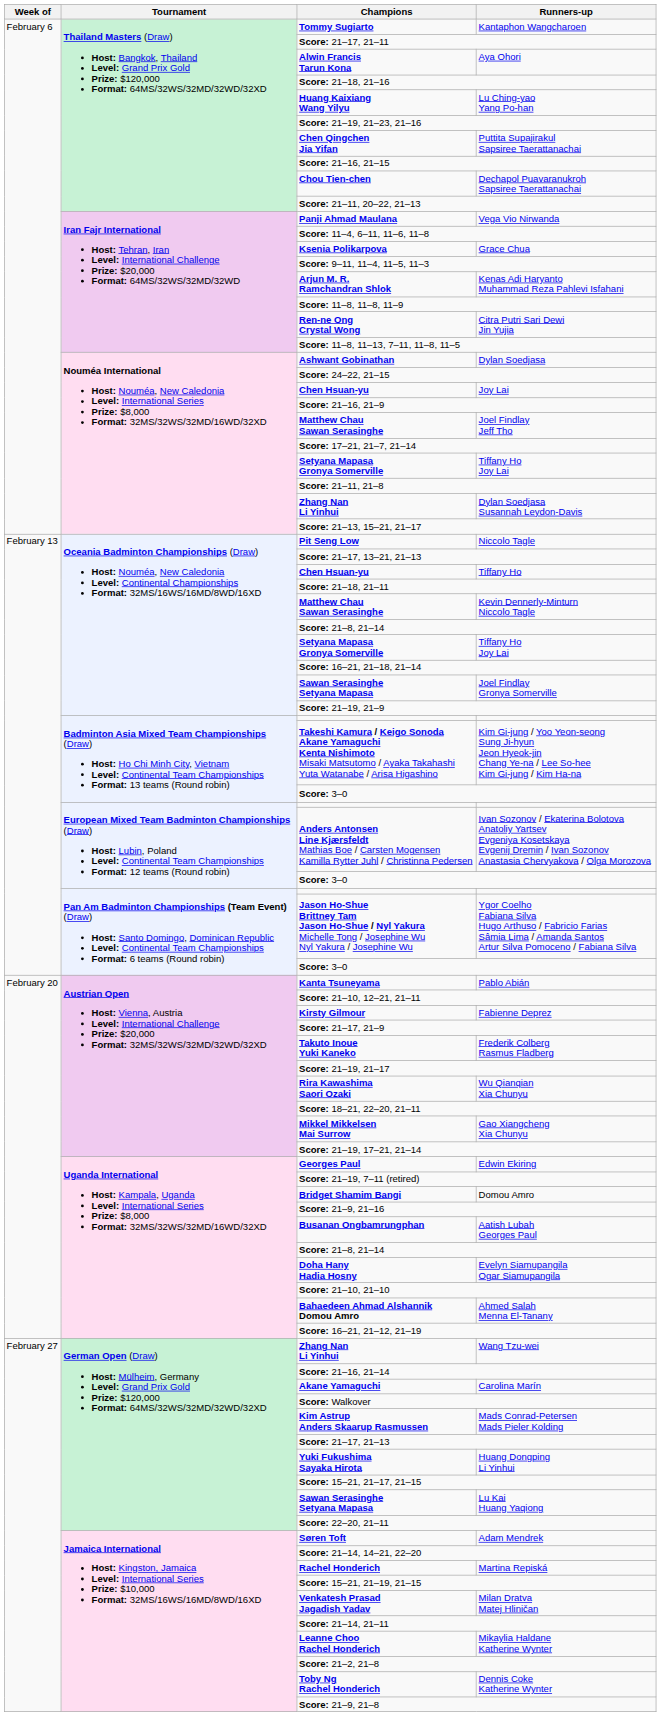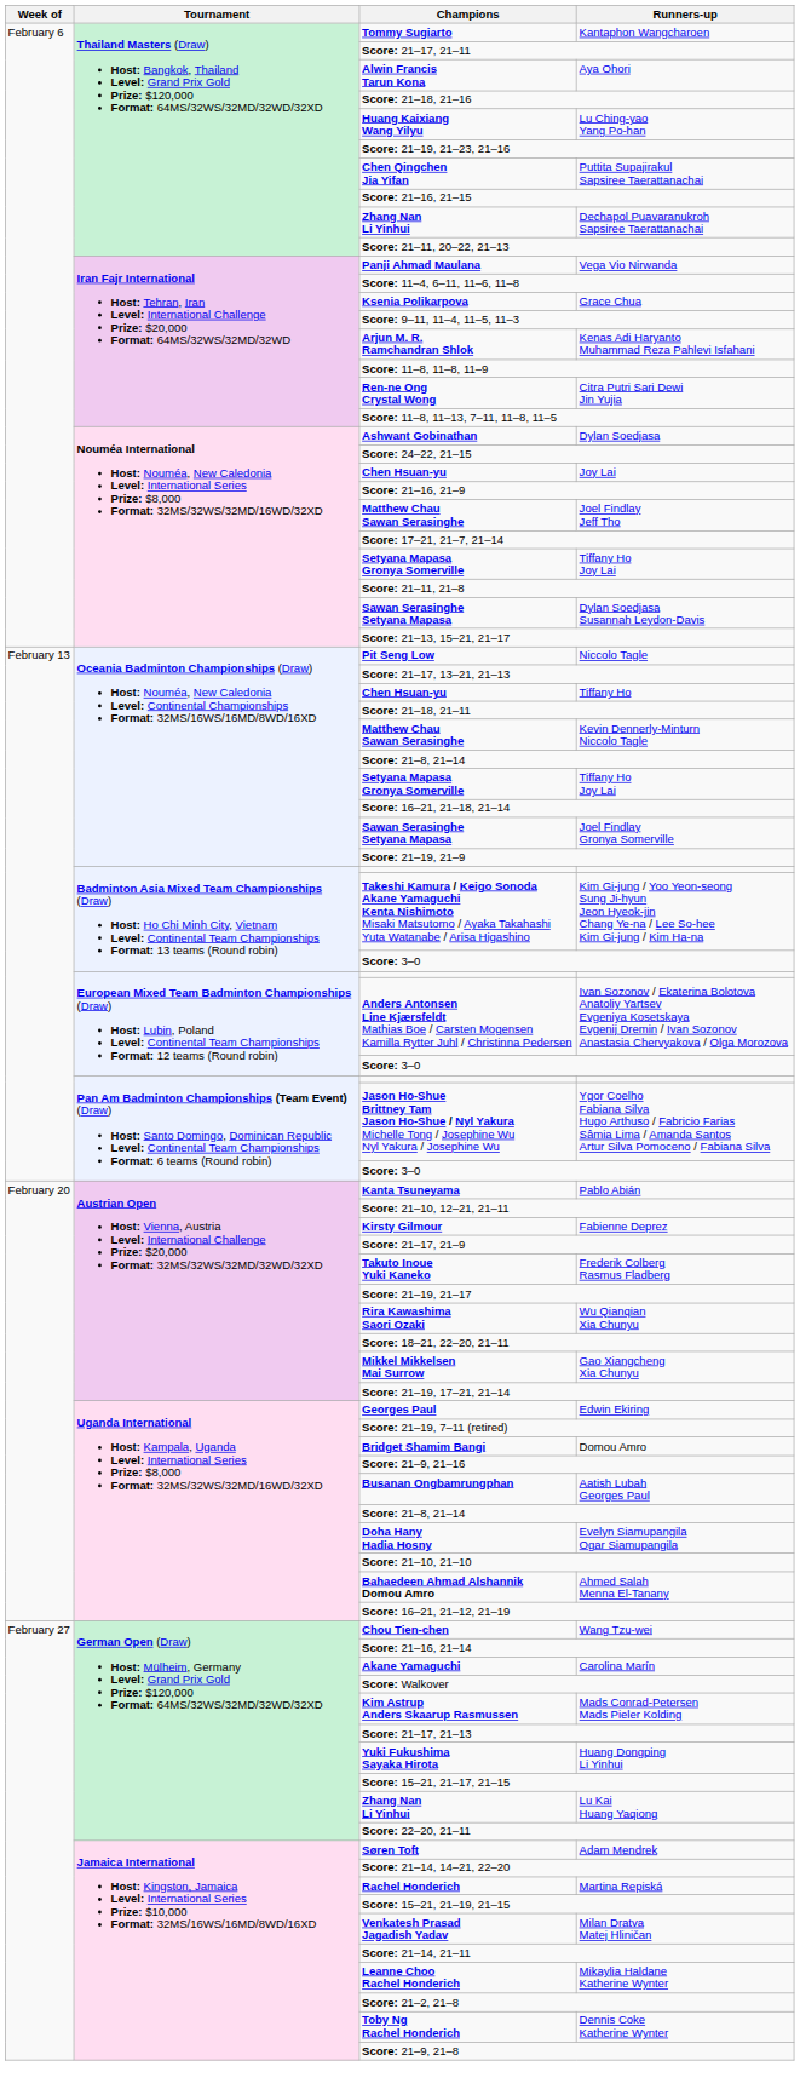 <table class=wikitable style=font-size:85%>
 <tr>
 <th width=75>Week of</th>
 <th width=330>Tournament</th>
 <th width=250>Champions</th>
 <th width=250>Runners-up</th>
 </tr>
 <tr valign=top>
 <td rowspan=28>February 6</td>
 <td style="background:#C7F2D5;" rowspan="10"><br><strong><a href='#'>Thailand Masters</a></strong> (<a href='#'>Draw</a>)<ul><li><strong>Host:</strong> <a href='#'>Bangkok</a>, <a href='#'>Thailand</a></li><li><strong>Level:</strong> <a href='#'>Grand Prix Gold</a></li><li><strong>Prize:</strong> $120,000</li><li><strong>Format:</strong> 64MS/32WS/32MD/32WD/32XD</li></ul></td>
 <td><strong> <a href='#'>Tommy Sugiarto</a></strong></td>
 <td> <a href='#'>Kantaphon Wangcharoen</a></td>
 </tr>
 <tr>
 <td colspan=2><strong>Score:</strong> 21–17, 21–11</td>
 </tr>
 <tr valign=top>
 <td><strong> <a href='#'>Alwin Francis</a><br> <a href='#'>Tarun Kona</a></strong></td>
 <td> <a href='#'>Aya Ohori</a></td>
 </tr>
 <tr>
 <td colspan=2><strong>Score:</strong> 21–18, 21–16</td>
 </tr>
 <tr valign=top>
 <td><strong> <a href='#'>Huang Kaixiang</a><br> <a href='#'>Wang Yilyu</a></strong></td>
 <td> <a href='#'>Lu Ching-yao</a><br> <a href='#'>Yang Po-han</a></td>
 </tr>
 <tr>
 <td colspan=2><strong>Score:</strong> 21–19, 21–23, 21–16</td>
 </tr>
 <tr valign=top>
 <td><strong> <a href='#'>Chen Qingchen</a><br> <a href='#'>Jia Yifan</a></strong></td>
 <td> <a href='#'>Puttita Supajirakul</a><br> <a href='#'>Sapsiree Taerattanachai</a></td>
 </tr>
 <tr>
 <td colspan=2><strong>Score:</strong> 21–16, 21–15</td>
 </tr>
 <tr valign=top>
-<td><strong> <a href='#'>Chou Tien-chen</a></strong></td>
+<td><strong> <a href='#'>Zhang Nan</a><br> <a href='#'>Li Yinhui</a></strong></td>
 <td> <a href='#'>Dechapol Puavaranukroh</a><br> <a href='#'>Sapsiree Taerattanachai</a></td>
 </tr>
 <tr>
 <td colspan=2><strong>Score:</strong> 21–11, 20–22, 21–13</td>
 </tr>
 <tr valign=top>
 <td style="background:#F0CAF0;" rowspan="8"><br><strong><a href='#'>Iran Fajr International</a></strong><ul><li><strong>Host:</strong> <a href='#'>Tehran</a>, <a href='#'>Iran</a></li><li><strong>Level:</strong> <a href='#'>International Challenge</a></li><li><strong>Prize:</strong> $20,000</li><li><strong>Format:</strong> 64MS/32WS/32MD/32WD</li></ul></td>
 <td><strong> <a href='#'>Panji Ahmad Maulana</a></strong></td>
 <td> <a href='#'>Vega Vio Nirwanda</a></td>
 </tr>
 <tr>
 <td colspan=2><strong>Score:</strong> 11–4, 6–11, 11–6, 11–8</td>
 </tr>
 <tr valign=top>
 <td><strong> <a href='#'>Ksenia Polikarpova</a></strong></td>
 <td> <a href='#'>Grace Chua</a></td>
 </tr>
 <tr>
 <td colspan=2><strong>Score:</strong> 9–11, 11–4, 11–5, 11–3</td>
 </tr>
 <tr valign=top>
 <td><strong> <a href='#'>Arjun M. R.</a><br> <a href='#'>Ramchandran Shlok</a></strong></td>
 <td> <a href='#'>Kenas Adi Haryanto</a><br> <a href='#'>Muhammad Reza Pahlevi Isfahani</a></td>
 </tr>
 <tr>
 <td colspan=2><strong>Score:</strong> 11–8, 11–8, 11–9</td>
 </tr>
 <tr valign=top>
 <td><strong> <a href='#'>Ren-ne Ong</a><br> <a href='#'>Crystal Wong</a></strong></td>
 <td> <a href='#'>Citra Putri Sari Dewi</a><br> <a href='#'>Jin Yujia</a></td>
 </tr>
 <tr>
 <td colspan=2><strong>Score:</strong> 11–8, 11–13, 7–11, 11–8, 11–5</td>
 </tr>
 <tr valign=top>
 <td style="background:#FFDDF1;" rowspan="10"><br><strong>Nouméa International</strong><ul><li><strong>Host:</strong> <a href='#'>Nouméa</a>, <a href='#'>New Caledonia</a></li><li><strong>Level:</strong> <a href='#'>International Series</a></li><li><strong>Prize:</strong> $8,000</li><li><strong>Format:</strong> 32MS/32WS/32MD/16WD/32XD</li></ul></td>
 <td><strong> <a href='#'>Ashwant Gobinathan</a></strong></td>
 <td> <a href='#'>Dylan Soedjasa</a></td>
 </tr>
 <tr>
 <td colspan=2><strong>Score:</strong> 24–22, 21–15</td>
 </tr>
 <tr valign=top>
 <td><strong> <a href='#'>Chen Hsuan-yu</a></strong></td>
 <td> <a href='#'>Joy Lai</a></td>
 </tr>
 <tr>
 <td colspan=2><strong>Score:</strong> 21–16, 21–9</td>
 </tr>
 <tr valign=top>
 <td><strong> <a href='#'>Matthew Chau</a><br> <a href='#'>Sawan Serasinghe</a></strong></td>
 <td> <a href='#'>Joel Findlay</a><br> <a href='#'>Jeff Tho</a></td>
 </tr>
 <tr>
 <td colspan=2><strong>Score:</strong> 17–21, 21–7, 21–14</td>
 </tr>
 <tr valign=top>
 <td><strong> <a href='#'>Setyana Mapasa</a><br> <a href='#'>Gronya Somerville</a></strong></td>
 <td> <a href='#'>Tiffany Ho</a><br> <a href='#'>Joy Lai</a></td>
 </tr>
 <tr>
 <td colspan=2><strong>Score:</strong> 21–11, 21–8</td>
 </tr>
 <tr valign=top>
-<td><strong> <a href='#'>Zhang Nan</a><br> <a href='#'>Li Yinhui</a></strong></td>
+<td><strong> <a href='#'>Sawan Serasinghe</a><br> <a href='#'>Setyana Mapasa</a></strong></td>
 <td> <a href='#'>Dylan Soedjasa</a><br> <a href='#'>Susannah Leydon-Davis</a></td>
 </tr>
 <tr>
 <td colspan=2><strong>Score:</strong> 21–13, 15–21, 21–17</td>
 </tr>
 <tr valign=top>
 <td rowspan=19>February 13</td>
 <td style="background:#ECF2FF;" rowspan="10"><br><strong><a href='#'>Oceania Badminton Championships</a></strong> (<a href='#'>Draw</a>)<ul><li><strong>Host:</strong> <a href='#'>Nouméa</a>, <a href='#'>New Caledonia</a></li><li><strong>Level:</strong> <a href='#'>Continental Championships</a></li><li><strong>Format:</strong> 32MS/16WS/16MD/8WD/16XD</li></ul></td>
 <td><strong> <a href='#'>Pit Seng Low</a></strong></td>
 <td> <a href='#'>Niccolo Tagle</a></td>
 </tr>
 <tr>
 <td colspan=2><strong>Score:</strong> 21–17, 13–21, 21–13</td>
 </tr>
 <tr valign=top>
 <td><strong> <a href='#'>Chen Hsuan-yu</a></strong></td>
 <td> <a href='#'>Tiffany Ho</a></td>
 </tr>
 <tr>
 <td colspan=2><strong>Score:</strong> 21–18, 21–11</td>
 </tr>
 <tr valign=top>
 <td><strong> <a href='#'>Matthew Chau</a><br> <a href='#'>Sawan Serasinghe</a></strong></td>
 <td> <a href='#'>Kevin Dennerly-Minturn</a><br> <a href='#'>Niccolo Tagle</a></td>
 </tr>
 <tr>
 <td colspan=2><strong>Score:</strong> 21–8, 21–14</td>
 </tr>
 <tr valign=top>
 <td><strong> <a href='#'>Setyana Mapasa</a><br> <a href='#'>Gronya Somerville</a></strong></td>
 <td> <a href='#'>Tiffany Ho</a><br> <a href='#'>Joy Lai</a></td>
 </tr>
 <tr>
 <td colspan=2><strong>Score:</strong> 16–21, 21–18, 21–14</td>
 </tr>
 <tr valign=top>
 <td><strong> <a href='#'>Sawan Serasinghe</a><br> <a href='#'>Setyana Mapasa</a></strong></td>
 <td> <a href='#'>Joel Findlay</a><br> <a href='#'>Gronya Somerville</a></td>
 </tr>
 <tr>
 <td colspan=2><strong>Score:</strong> 21–19, 21–9</td>
 </tr>
 <tr valign=top>
 <td style="background:#ECF2FF;" rowspan="3"><br><strong><a href='#'>Badminton Asia Mixed Team Championships</a></strong> (<a href='#'>Draw</a>)<ul><li><strong>Host:</strong> <a href='#'>Ho Chi Minh City</a>, <a href='#'>Vietnam</a></li><li><strong>Level:</strong> <a href='#'>Continental Team Championships</a></li><li><strong>Format:</strong> 13 teams (Round robin)</li></ul></td>
 <td><strong></strong></td>
 <td></td>
 </tr>
 <tr>
 <td><strong><a href='#'>Takeshi Kamura</a> / <a href='#'>Keigo Sonoda</a></strong><br><strong><a href='#'>Akane Yamaguchi</a></strong><br><strong><a href='#'>Kenta Nishimoto</a></strong><br><a href='#'>Misaki Matsutomo</a> / <a href='#'>Ayaka Takahashi</a><br><a href='#'>Yuta Watanabe</a> / <a href='#'>Arisa Higashino</a></td>
 <td><a href='#'>Kim Gi-jung</a> / <a href='#'>Yoo Yeon-seong</a><br><a href='#'>Sung Ji-hyun</a><br><a href='#'>Jeon Hyeok-jin</a><br><a href='#'>Chang Ye-na</a> / <a href='#'>Lee So-hee</a><br><a href='#'>Kim Gi-jung</a> / <a href='#'>Kim Ha-na</a></td>
 </tr>
 <tr>
 <td colspan=2><strong>Score:</strong> 3–0</td>
 </tr>
 <tr valign=top>
 <td style="background:#ECF2FF;" rowspan="3"><br><strong><a href='#'>European Mixed Team Badminton Championships</a></strong> (<a href='#'>Draw</a>)<ul><li><strong>Host:</strong> <a href='#'>Lubin</a>, Poland</li><li><strong>Level:</strong> <a href='#'>Continental Team Championships</a></li><li><strong>Format:</strong> 12 teams (Round robin)</li></ul></td>
 <td><strong></strong></td>
 <td></td>
 </tr>
 <tr>
 <td><br><strong><a href='#'>Anders Antonsen</a></strong><br><strong><a href='#'>Line Kjærsfeldt</a></strong><br><a href='#'>Mathias Boe</a> / <a href='#'>Carsten Mogensen</a><br><a href='#'>Kamilla Rytter Juhl</a> / <a href='#'>Christinna Pedersen</a></td>
 <td><a href='#'>Ivan Sozonov</a> / <a href='#'>Ekaterina Bolotova</a><br><a href='#'>Anatoliy Yartsev</a><br><a href='#'>Evgeniya Kosetskaya</a><br><a href='#'>Evgenij Dremin</a> / <a href='#'>Ivan Sozonov</a><br><a href='#'>Anastasia Chervyakova</a> / <a href='#'>Olga Morozova</a></td>
 </tr>
 <tr>
 <td colspan=2><strong>Score:</strong> 3–0</td>
 </tr>
 <tr valign=top>
 <td style="background:#ECF2FF;" rowspan="3"><br><strong><a href='#'>Pan Am Badminton Championships</a> (Team Event)</strong>(<a href='#'>Draw</a>)<ul><li><strong>Host:</strong> <a href='#'>Santo Domingo</a>, <a href='#'>Dominican Republic</a></li><li><strong>Level:</strong> <a href='#'>Continental Team Championships</a></li><li><strong>Format:</strong> 6 teams (Round robin)</li></ul></td>
 <td><strong></strong></td>
 <td></td>
 </tr>
 <tr>
 <td><strong><a href='#'>Jason Ho-Shue</a></strong><br><strong><a href='#'>Brittney Tam</a></strong><br><strong><a href='#'>Jason Ho-Shue</a> / <a href='#'>Nyl Yakura</a></strong><br><a href='#'>Michelle Tong</a> / <a href='#'>Josephine Wu</a><br><a href='#'>Nyl Yakura</a> / <a href='#'>Josephine Wu</a></td>
 <td><a href='#'>Ygor Coelho</a><br><a href='#'>Fabiana Silva</a><br><a href='#'>Hugo Arthuso</a> / <a href='#'>Fabricio Farias</a><br><a href='#'>Sâmia Lima</a> / <a href='#'>Amanda Santos</a><br><a href='#'>Artur Silva Pomoceno</a> / <a href='#'>Fabiana Silva</a></td>
 </tr>
 <tr>
 <td colspan=2><strong>Score:</strong> 3–0</td>
 </tr>
 <tr valign=top>
 <td rowspan=20>February 20</td>
 <td style="background:#F0CAF0;" rowspan="10"><br><strong> <a href='#'>Austrian Open</a></strong><ul><li><strong>Host:</strong> <a href='#'>Vienna</a>, Austria</li><li><strong>Level:</strong> <a href='#'>International Challenge</a></li><li><strong>Prize:</strong> $20,000</li><li><strong>Format:</strong> 32MS/32WS/32MD/32WD/32XD</li></ul></td>
 <td><strong> <a href='#'>Kanta Tsuneyama</a></strong></td>
 <td> <a href='#'>Pablo Abián</a></td>
 </tr>
 <tr>
 <td colspan=2><strong>Score:</strong> 21–10, 12–21, 21–11</td>
 </tr>
 <tr valign=top>
 <td><strong> <a href='#'>Kirsty Gilmour</a></strong></td>
 <td> <a href='#'>Fabienne Deprez</a></td>
 </tr>
 <tr>
 <td colspan=2><strong>Score:</strong> 21–17, 21–9</td>
 </tr>
 <tr valign=top>
 <td><strong> <a href='#'>Takuto Inoue</a><br> <a href='#'>Yuki Kaneko</a></strong></td>
 <td> <a href='#'>Frederik Colberg</a><br> <a href='#'>Rasmus Fladberg</a></td>
 </tr>
 <tr>
 <td colspan=2><strong>Score:</strong> 21–19, 21–17</td>
 </tr>
 <tr valign=top>
 <td><strong> <a href='#'>Rira Kawashima</a><br> <a href='#'>Saori Ozaki</a></strong></td>
 <td> <a href='#'>Wu Qianqian</a><br> <a href='#'>Xia Chunyu</a></td>
 </tr>
 <tr>
 <td colspan=2><strong>Score:</strong> 18–21, 22–20, 21–11</td>
 </tr>
 <tr valign=top>
 <td><strong> <a href='#'>Mikkel Mikkelsen</a><br> <a href='#'>Mai Surrow</a></strong></td>
 <td> <a href='#'>Gao Xiangcheng</a><br> <a href='#'>Xia Chunyu</a></td>
 </tr>
 <tr>
 <td colspan=2><strong>Score:</strong> 21–19, 17–21, 21–14</td>
 </tr>
 <tr valign=top>
 <td style="background:#FFDDF1;" rowspan="10"><br><strong><a href='#'>Uganda International</a></strong><ul><li><strong>Host:</strong> <a href='#'>Kampala</a>, <a href='#'>Uganda</a></li><li><strong>Level:</strong> <a href='#'>International Series</a></li><li><strong>Prize:</strong> $8,000</li><li><strong>Format:</strong> 32MS/32WS/32MD/16WD/32XD</li></ul></td>
 <td><strong> <a href='#'>Georges Paul</a></strong></td>
 <td> <a href='#'>Edwin Ekiring</a></td>
 </tr>
 <tr>
 <td colspan=2><strong>Score:</strong> 21–19, 7–11 (retired)</td>
 </tr>
 <tr valign=top>
 <td><strong> <a href='#'>Bridget Shamim Bangi</a></strong></td>
 <td> Domou Amro</td>
 </tr>
 <tr>
 <td colspan=2><strong>Score:</strong> 21–9, 21–16</td>
 </tr>
 <tr valign=top>
 <td><strong> <a href='#'>Busanan Ongbamrungphan</a></strong></td>
 <td> <a href='#'>Aatish Lubah</a><br> <a href='#'>Georges Paul</a></td>
 </tr>
 <tr>
 <td colspan=2><strong>Score:</strong> 21–8, 21–14</td>
 </tr>
 <tr valign=top>
 <td><strong> <a href='#'>Doha Hany</a><br> <a href='#'>Hadia Hosny</a></strong></td>
 <td> <a href='#'>Evelyn Siamupangila</a><br> <a href='#'>Ogar Siamupangila</a></td>
 </tr>
 <tr>
 <td colspan=2><strong>Score:</strong> 21–10, 21–10</td>
 </tr>
 <tr valign=top>
 <td><strong> <a href='#'>Bahaedeen Ahmad Alshannik</a><br> Domou Amro</strong></td>
 <td> <a href='#'>Ahmed Salah</a><br> <a href='#'>Menna El-Tanany</a></td>
 </tr>
 <tr>
 <td colspan=2><strong>Score:</strong> 16–21, 21–12, 21–19</td>
 </tr>
 <tr valign=top>
 <td rowspan=20>February 27</td>
 <td style="background:#C7F2D5;" rowspan="10"><br><strong><a href='#'>German Open</a></strong> (<a href='#'>Draw</a>)<ul><li><strong>Host:</strong> <a href='#'>Mülheim</a>, Germany</li><li><strong>Level:</strong> <a href='#'>Grand Prix Gold</a></li><li><strong>Prize:</strong> $120,000</li><li><strong>Format:</strong> 64MS/32WS/32MD/32WD/32XD</li></ul></td>
-<td><strong> <a href='#'>Zhang Nan</a><br> <a href='#'>Li Yinhui</a></strong></td>
+<td><strong> <a href='#'>Chou Tien-chen</a></strong></td>
 <td> <a href='#'>Wang Tzu-wei</a></td>
 </tr>
 <tr>
 <td colspan=2><strong>Score:</strong> 21–16, 21–14</td>
 </tr>
 <tr valign=top>
 <td><strong> <a href='#'>Akane Yamaguchi</a></strong></td>
 <td> <a href='#'>Carolina Marín</a></td>
 </tr>
 <tr>
 <td colspan=2><strong>Score:</strong> Walkover</td>
 </tr>
 <tr valign=top>
 <td><strong> <a href='#'>Kim Astrup</a><br> <a href='#'>Anders Skaarup Rasmussen</a></strong></td>
 <td> <a href='#'>Mads Conrad-Petersen</a><br> <a href='#'>Mads Pieler Kolding</a></td>
 </tr>
 <tr>
 <td colspan=2><strong>Score:</strong> 21–17, 21–13</td>
 </tr>
 <tr valign=top>
 <td><strong> <a href='#'>Yuki Fukushima</a><br> <a href='#'>Sayaka Hirota</a></strong></td>
 <td> <a href='#'>Huang Dongping</a><br> <a href='#'>Li Yinhui</a></td>
 </tr>
 <tr>
 <td colspan=2><strong>Score:</strong> 15–21, 21–17, 21–15</td>
 </tr>
 <tr valign=top>
-<td><strong> <a href='#'>Sawan Serasinghe</a><br> <a href='#'>Setyana Mapasa</a></strong></td>
+<td><strong> <a href='#'>Zhang Nan</a><br> <a href='#'>Li Yinhui</a></strong></td>
 <td> <a href='#'>Lu Kai</a><br> <a href='#'>Huang Yaqiong</a></td>
 </tr>
 <tr>
 <td colspan=2><strong>Score:</strong> 22–20, 21–11</td>
 </tr>
 <tr valign=top>
 <td style="background:#FFDDF1;" rowspan="10"><br><strong><a href='#'>Jamaica International</a></strong><ul><li><strong>Host:</strong> <a href='#'>Kingston, Jamaica</a></li><li><strong>Level:</strong> <a href='#'>International Series</a></li><li><strong>Prize:</strong> $10,000</li><li><strong>Format:</strong> 32MS/16WS/16MD/8WD/16XD</li></ul></td>
 <td><strong> <a href='#'>Søren Toft</a></strong></td>
 <td> <a href='#'>Adam Mendrek</a></td>
 </tr>
 <tr>
 <td colspan=2><strong>Score:</strong> 21–14, 14–21, 22–20</td>
 </tr>
 <tr valign=top>
 <td><strong> <a href='#'>Rachel Honderich</a></strong></td>
 <td> <a href='#'>Martina Repiská</a></td>
 </tr>
 <tr>
 <td colspan=2><strong>Score:</strong> 15–21, 21–19, 21–15</td>
 </tr>
 <tr valign=top>
 <td><strong> <a href='#'>Venkatesh Prasad</a><br> <a href='#'>Jagadish Yadav</a></strong></td>
 <td> <a href='#'>Milan Dratva</a><br> <a href='#'>Matej Hliničan</a></td>
 </tr>
 <tr>
 <td colspan=2><strong>Score:</strong> 21–14, 21–11</td>
 </tr>
 <tr valign=top>
 <td><strong> <a href='#'>Leanne Choo</a><br> <a href='#'>Rachel Honderich</a></strong></td>
 <td> <a href='#'>Mikaylia Haldane</a><br> <a href='#'>Katherine Wynter</a></td>
 </tr>
 <tr>
 <td colspan=2><strong>Score:</strong> 21–2, 21–8</td>
 </tr>
 <tr valign=top>
 <td><strong> <a href='#'>Toby Ng</a><br> <a href='#'>Rachel Honderich</a></strong></td>
 <td> <a href='#'>Dennis Coke</a><br> <a href='#'>Katherine Wynter</a></td>
 </tr>
 <tr>
 <td colspan=2><strong>Score:</strong> 21–9, 21–8</td>
 </tr>
 </table>
